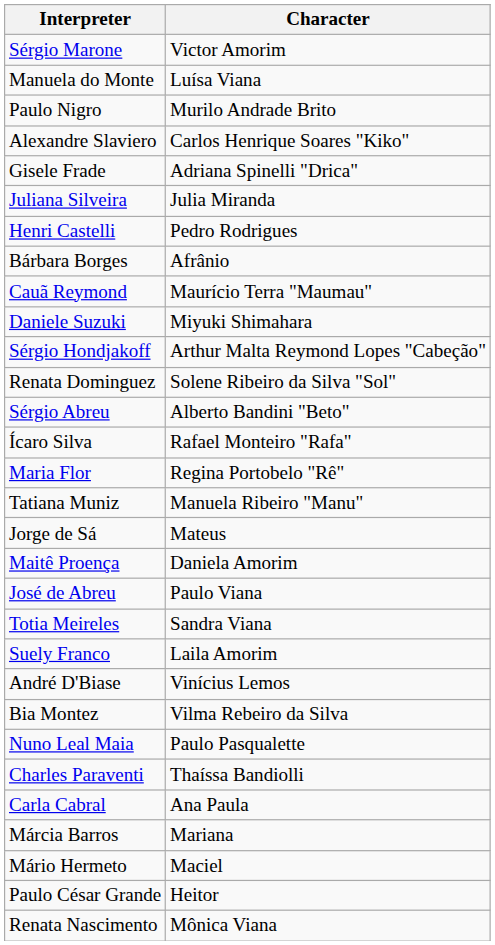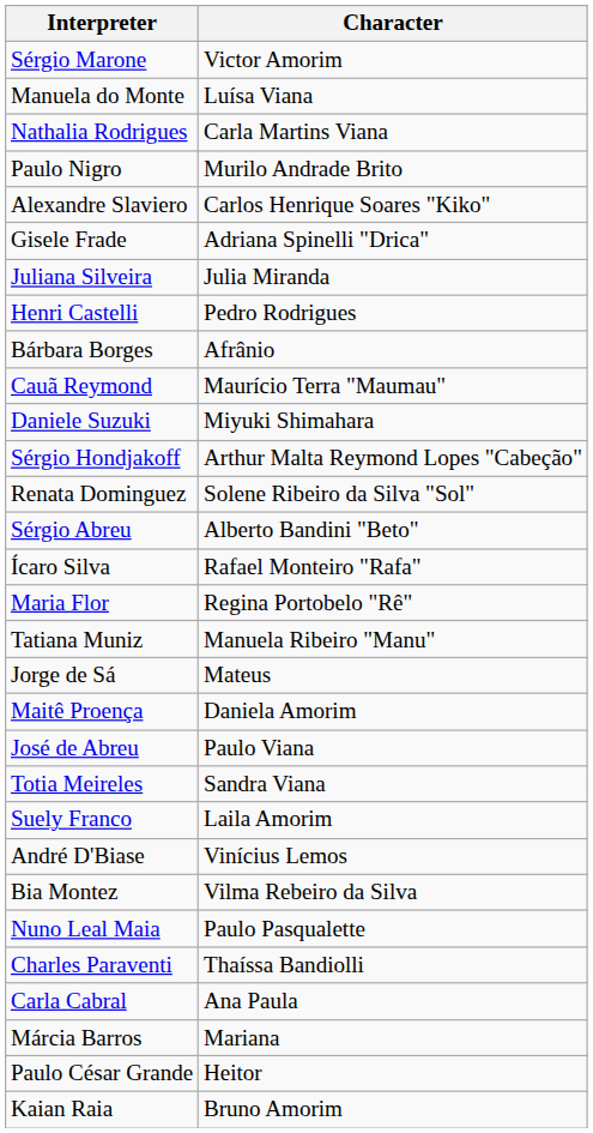 <table class="wikitable">
 <tr>
 <th>Interpreter</th>
 <th>Character</th>
 </tr>
 <tr>
 <td><a href='#'>Sérgio Marone</a></td>
 <td>Victor Amorim</td>
 </tr>
 <tr>
 <td>Manuela do Monte</td>
 <td>Luísa Viana</td>
+</tr>
+<tr>
+<td><a href='#'>Nathalia Rodrigues</a></td>
+<td>Carla Martins Viana</td>
 </tr>
 <tr>
 <td>Paulo Nigro</td>
 <td>Murilo Andrade Brito</td>
 </tr>
 <tr>
 <td>Alexandre Slaviero</td>
 <td>Carlos Henrique Soares "Kiko"</td>
 </tr>
 <tr>
 <td>Gisele Frade</td>
 <td>Adriana Spinelli "Drica"</td>
 </tr>
 <tr>
 <td><a href='#'>Juliana Silveira</a></td>
 <td>Julia Miranda</td>
 </tr>
 <tr>
 <td><a href='#'>Henri Castelli</a></td>
 <td>Pedro Rodrigues</td>
 </tr>
 <tr>
 <td>Bárbara Borges</td>
 <td>Afrânio</td>
 </tr>
 <tr>
 <td><a href='#'>Cauã Reymond</a></td>
 <td>Maurício Terra "Maumau"</td>
 </tr>
 <tr>
 <td><a href='#'>Daniele Suzuki</a></td>
 <td>Miyuki Shimahara</td>
 </tr>
 <tr>
 <td><a href='#'>Sérgio Hondjakoff</a></td>
 <td>Arthur Malta Reymond Lopes "Cabeção"</td>
 </tr>
 <tr>
 <td>Renata Dominguez</td>
 <td>Solene Ribeiro da Silva "Sol"</td>
 </tr>
 <tr>
 <td><a href='#'>Sérgio Abreu</a></td>
 <td>Alberto Bandini "Beto"</td>
 </tr>
 <tr>
 <td>Ícaro Silva</td>
 <td>Rafael Monteiro "Rafa"</td>
 </tr>
 <tr>
 <td><a href='#'>Maria Flor</a></td>
 <td>Regina Portobelo "Rê"</td>
 </tr>
 <tr>
 <td>Tatiana Muniz</td>
 <td>Manuela Ribeiro "Manu"</td>
 </tr>
 <tr>
 <td>Jorge de Sá</td>
 <td>Mateus</td>
 </tr>
 <tr>
 <td><a href='#'>Maitê Proença</a></td>
 <td>Daniela Amorim</td>
 </tr>
 <tr>
 <td><a href='#'>José de Abreu</a></td>
 <td>Paulo Viana</td>
 </tr>
 <tr>
 <td><a href='#'>Totia Meireles</a></td>
 <td>Sandra Viana</td>
 </tr>
 <tr>
 <td><a href='#'>Suely Franco</a></td>
 <td>Laila Amorim</td>
 </tr>
 <tr>
 <td>André D'Biase</td>
 <td>Vinícius Lemos</td>
 </tr>
 <tr>
 <td>Bia Montez</td>
 <td>Vilma Rebeiro da Silva</td>
 </tr>
 <tr>
 <td><a href='#'>Nuno Leal Maia</a></td>
 <td>Paulo Pasqualette</td>
 </tr>
 <tr>
 <td><a href='#'>Charles Paraventi</a></td>
 <td>Thaíssa Bandiolli</td>
 </tr>
 <tr>
 <td><a href='#'>Carla Cabral</a></td>
 <td>Ana Paula</td>
 </tr>
 <tr>
 <td>Márcia Barros</td>
 <td>Mariana</td>
 </tr>
 <tr>
-<td>Mário Hermeto</td>
-<td>Maciel</td>
-</tr>
-<tr>
 <td>Paulo César Grande</td>
 <td>Heitor</td>
 </tr>
 <tr>
-<td>Renata Nascimento</td>
-<td>Mônica Viana</td>
+<td>Kaian Raia</td>
+<td>Bruno Amorim</td>
 </tr>
 </table>
